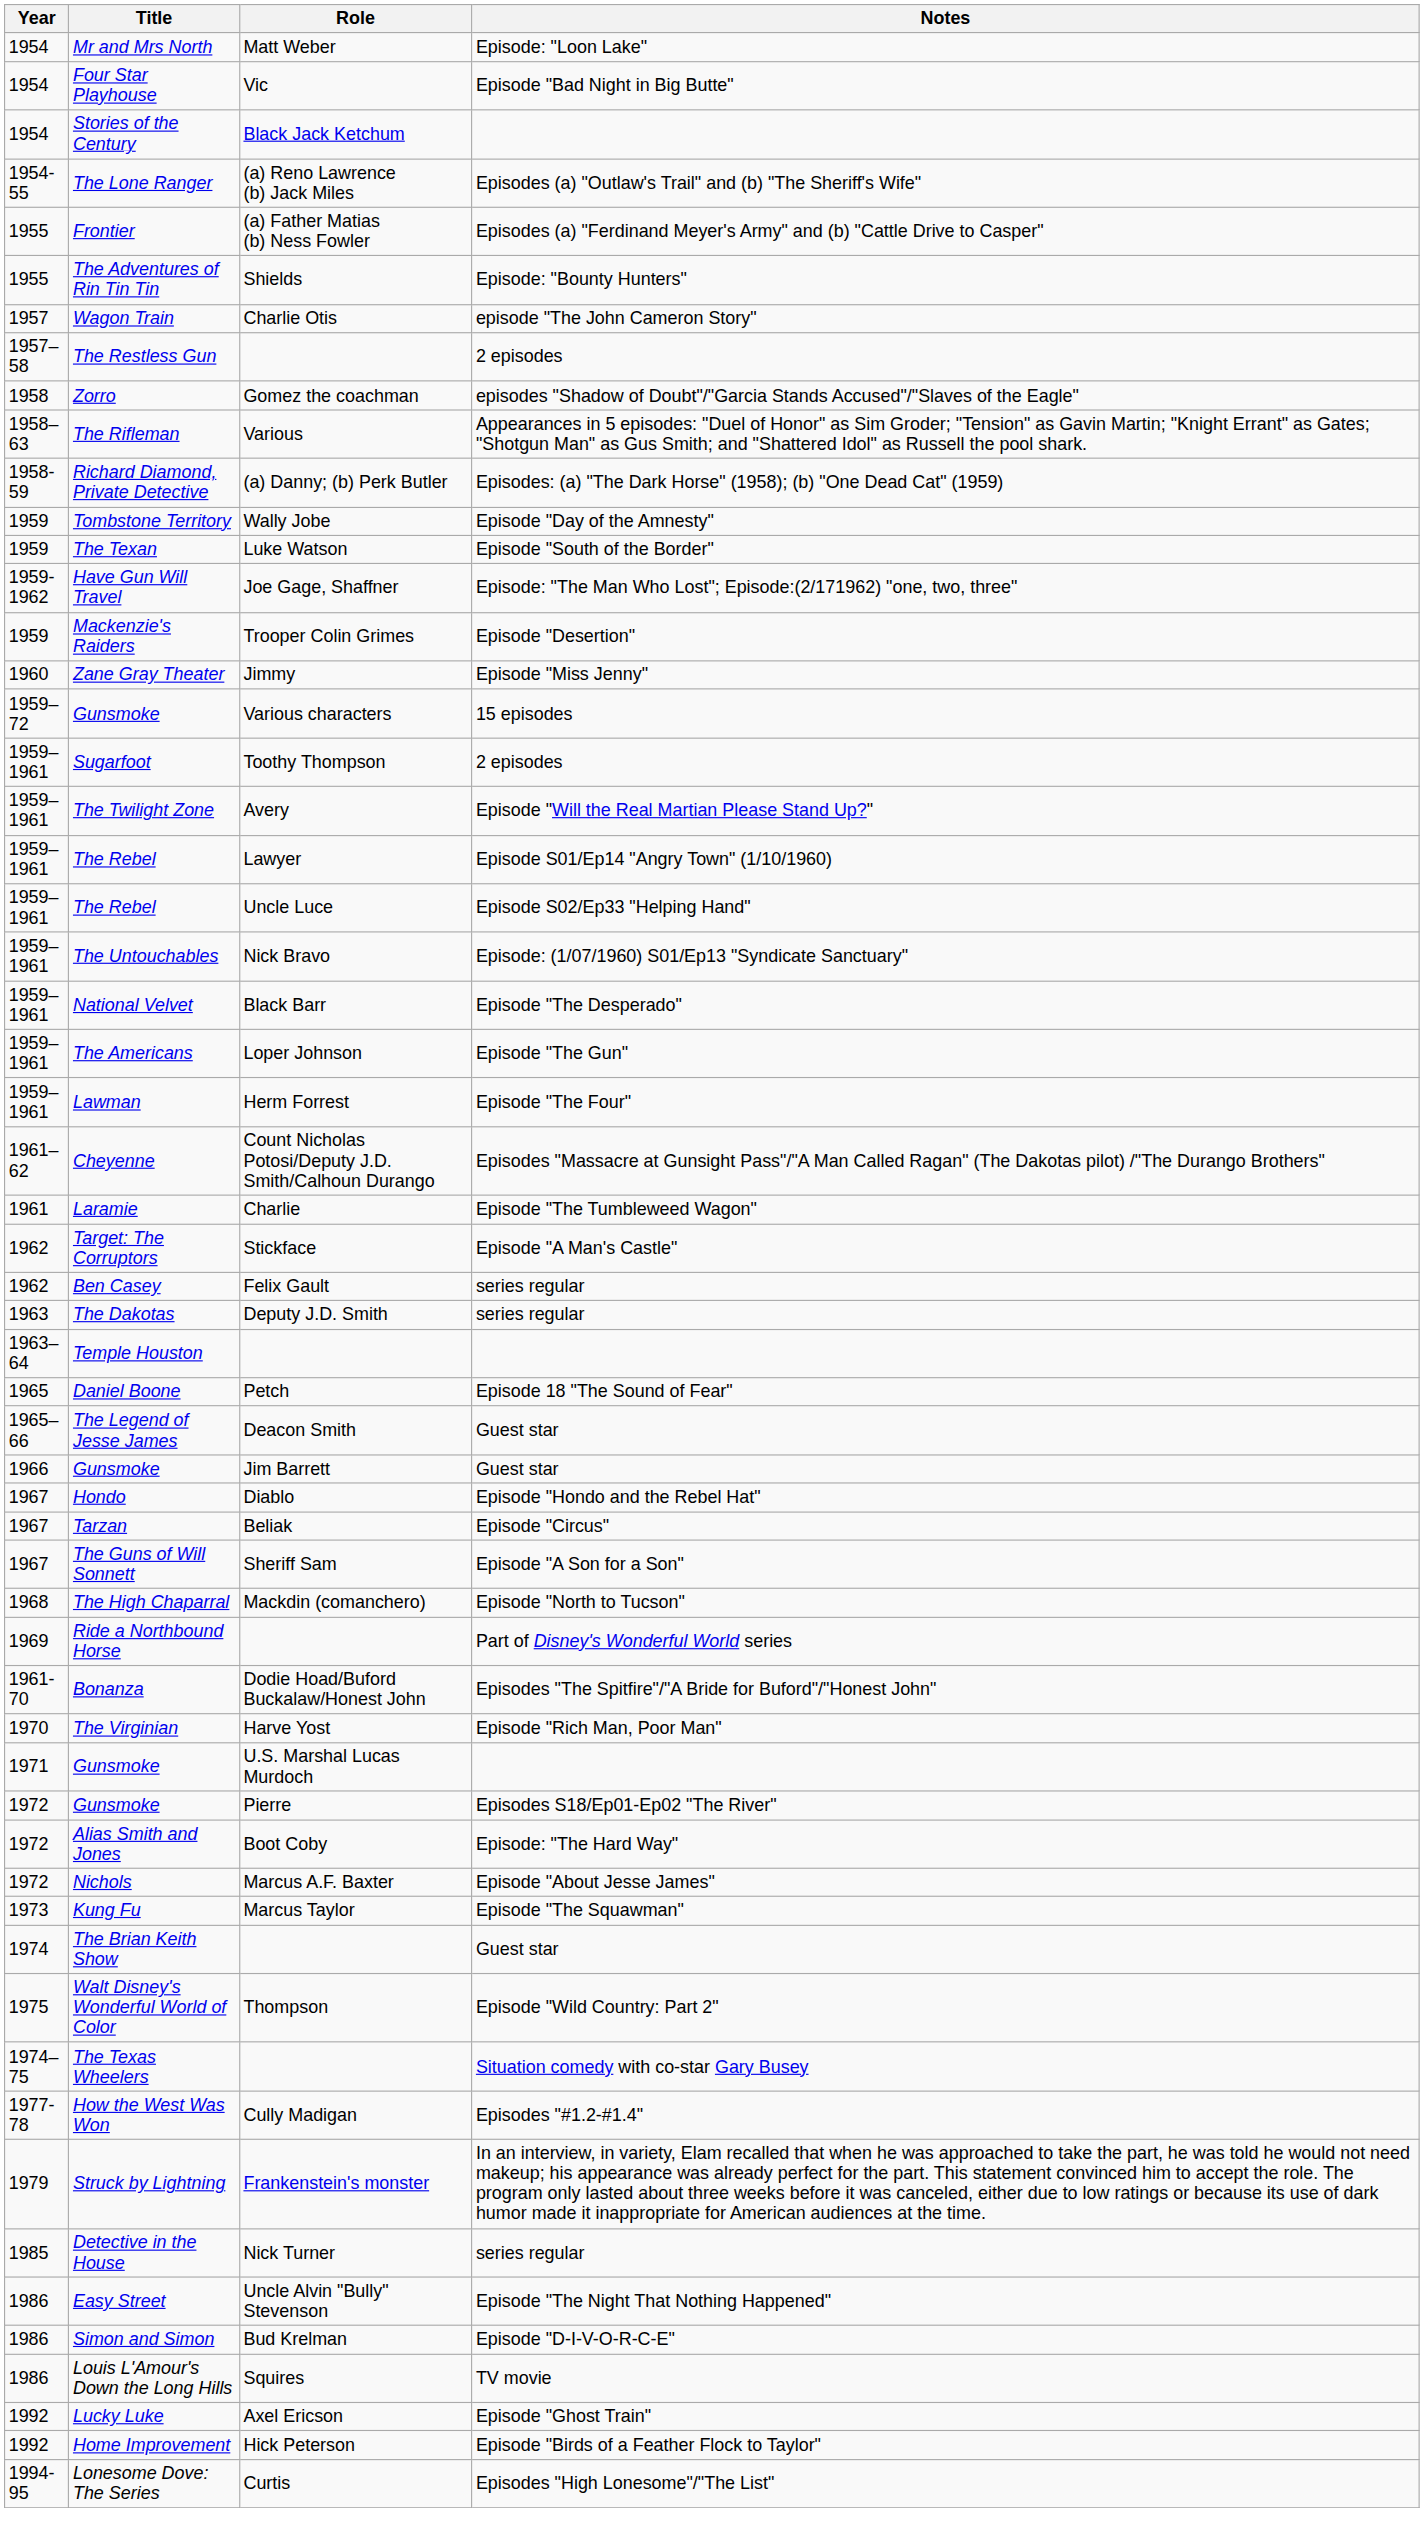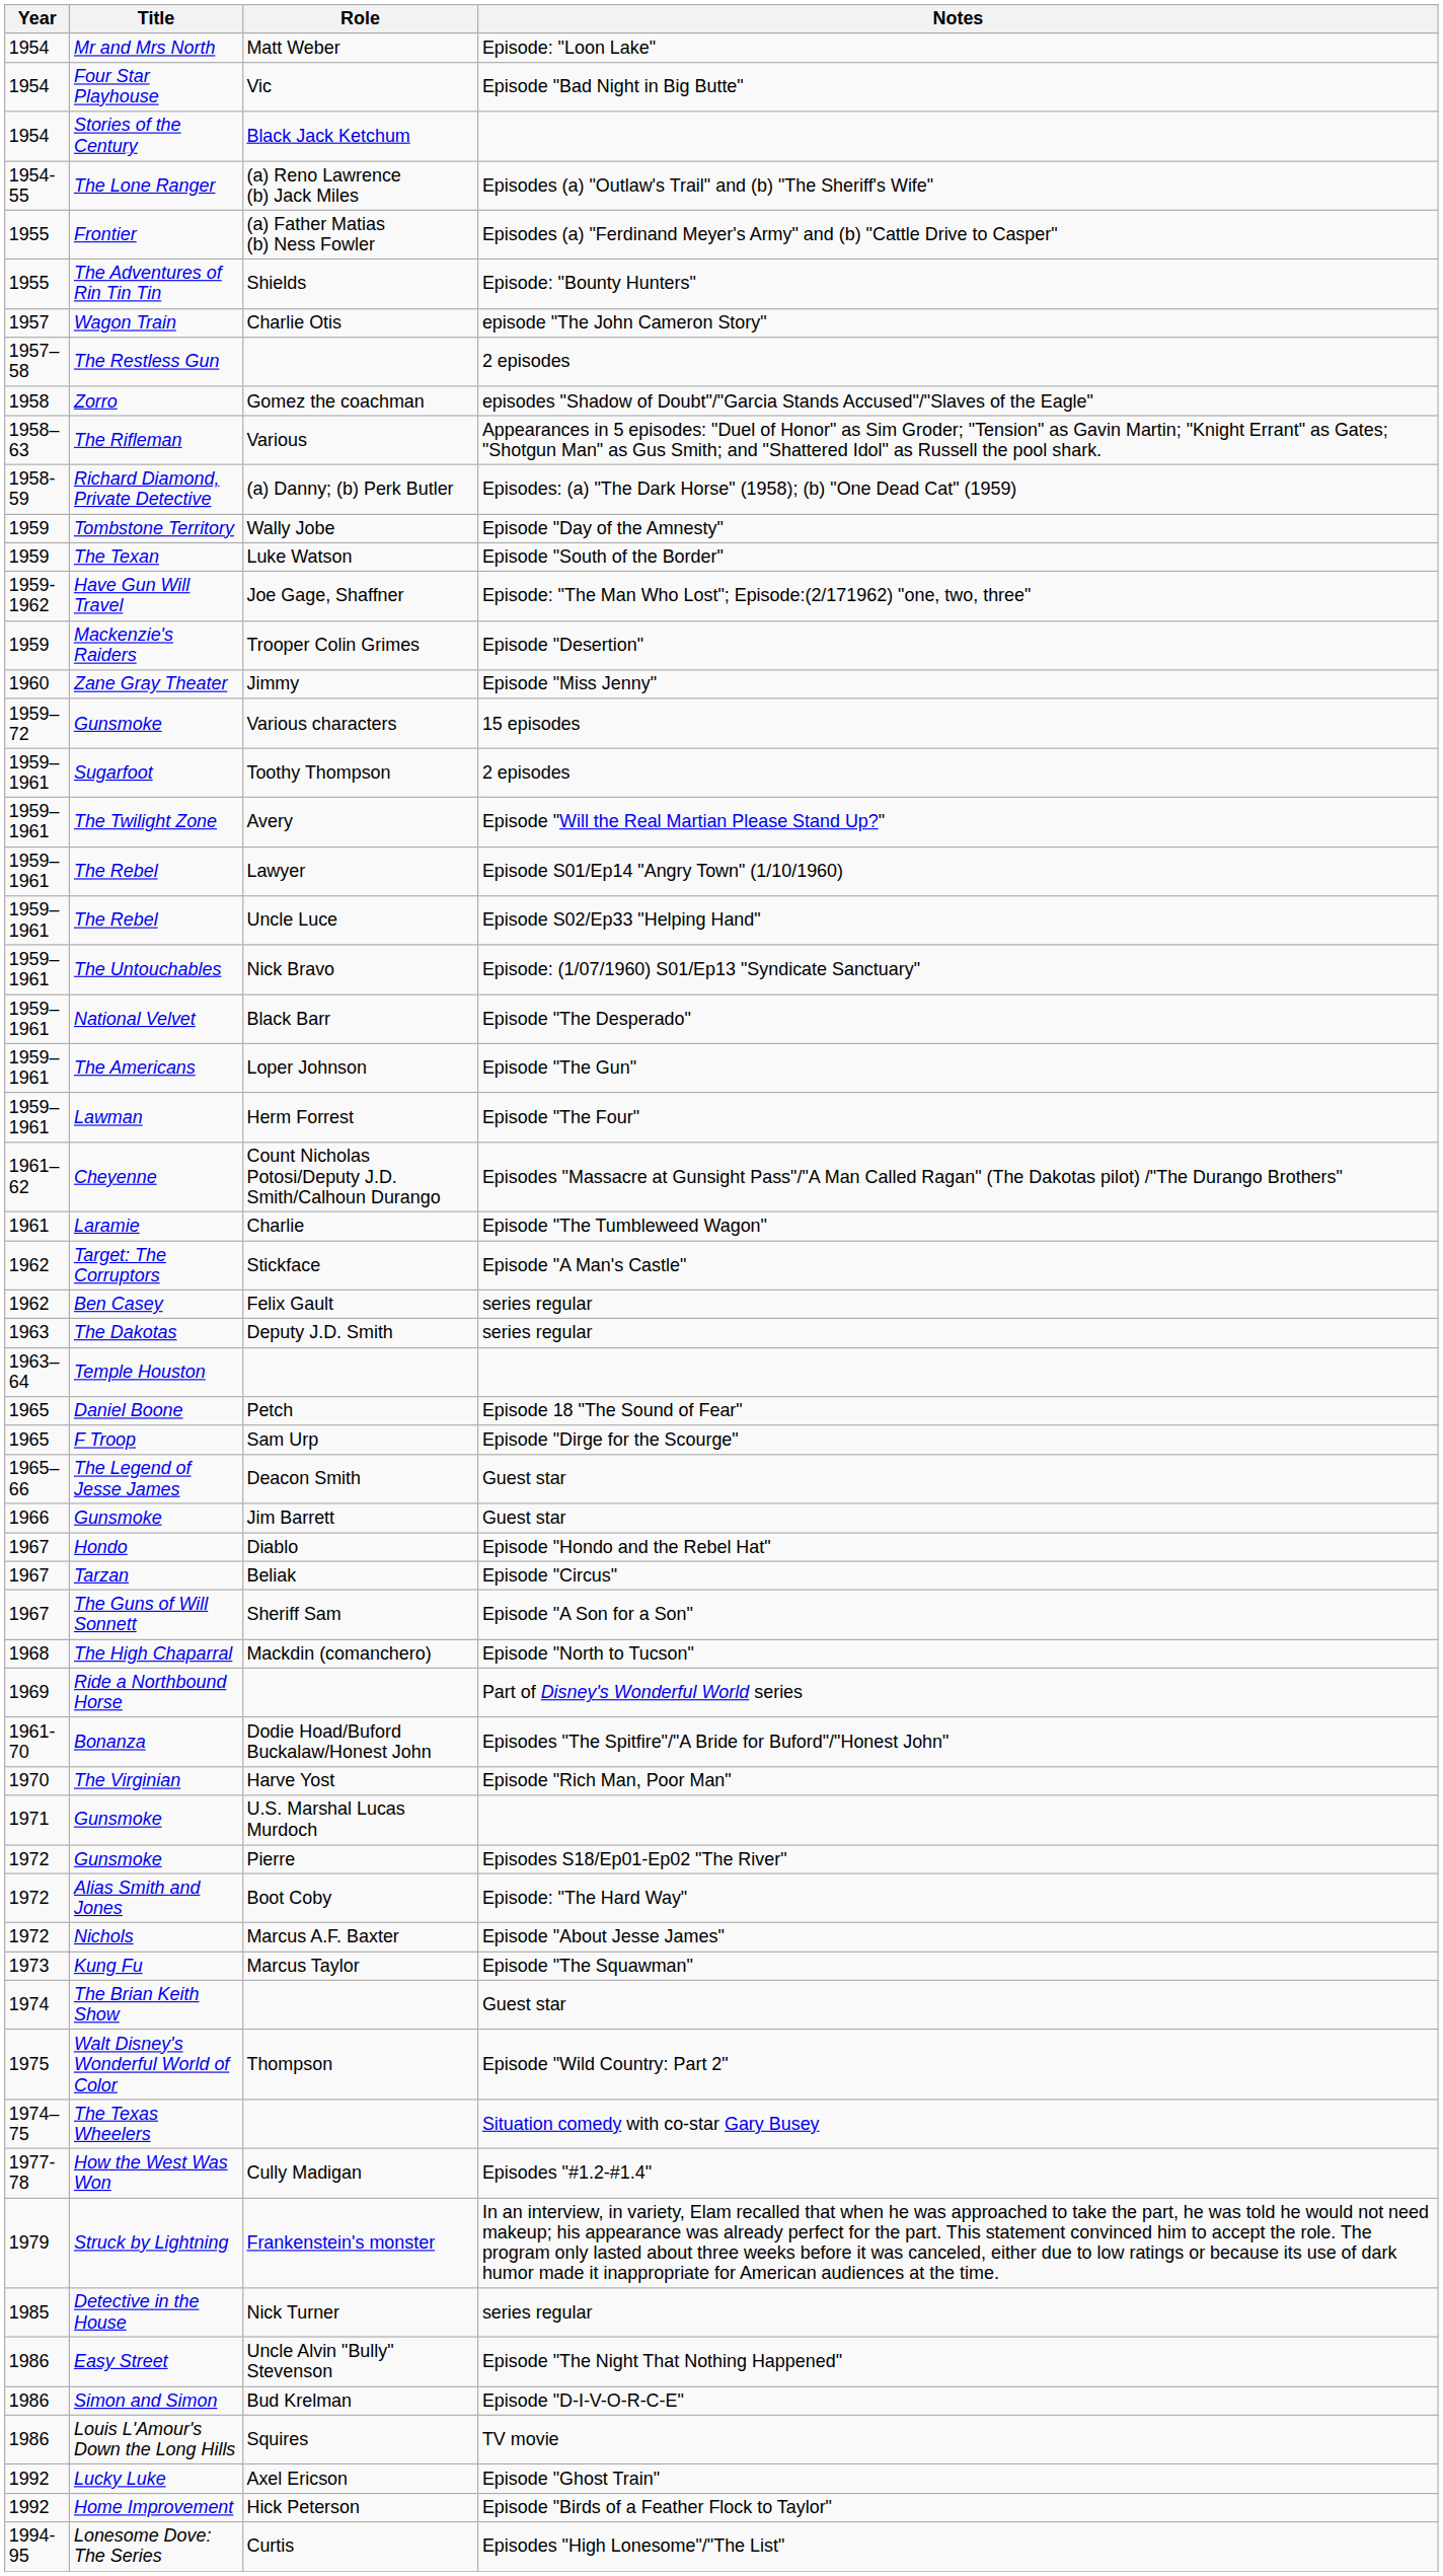 <table class="wikitable sortable" width="100%">
 <tr>
 <th width="50">Year</th>
 <th>Title</th>
 <th>Role</th>
 <th class="unsortable">Notes</th>
 </tr>
 <tr>
 <td>1954</td>
 <td><em><a href='#'>Mr and Mrs North</a></em></td>
 <td>Matt Weber</td>
 <td>Episode: "Loon Lake"</td>
 </tr>
 <tr>
 <td>1954</td>
 <td><em><a href='#'>Four Star Playhouse</a></em></td>
 <td>Vic</td>
 <td>Episode "Bad Night in Big Butte"</td>
 </tr>
 <tr>
 <td>1954</td>
 <td><em><a href='#'>Stories of the Century</a></em></td>
 <td><a href='#'>Black Jack Ketchum</a></td>
 <td></td>
 </tr>
 <tr>
 <td>1954-55</td>
 <td><em><a href='#'>The Lone Ranger</a></em></td>
 <td>(a) Reno Lawrence<br>(b) Jack Miles</td>
 <td>Episodes (a) "Outlaw's Trail" and (b) "The Sheriff's Wife"</td>
 </tr>
 <tr>
 <td>1955</td>
 <td><em><a href='#'>Frontier</a></em></td>
 <td>(a) Father Matias<br>(b) Ness Fowler</td>
 <td>Episodes (a) "Ferdinand Meyer's Army" and (b) "Cattle Drive to Casper"</td>
 </tr>
 <tr>
 <td>1955</td>
 <td><em><a href='#'>The Adventures of Rin Tin Tin</a></em></td>
 <td>Shields</td>
 <td>Episode: "Bounty Hunters"</td>
 </tr>
 <tr>
 <td>1957</td>
 <td><em><a href='#'>Wagon Train</a></em></td>
 <td>Charlie Otis</td>
 <td>episode "The John Cameron Story"</td>
 </tr>
 <tr>
 <td>1957–58</td>
 <td><em><a href='#'>The Restless Gun</a></em></td>
 <td></td>
 <td>2 episodes</td>
 </tr>
 <tr>
 <td>1958</td>
 <td><em><a href='#'>Zorro</a></em></td>
 <td>Gomez the coachman</td>
 <td>episodes "Shadow of Doubt"/"Garcia Stands Accused"/"Slaves of the Eagle"</td>
 </tr>
 <tr>
 <td>1958–63</td>
 <td><em><a href='#'>The Rifleman</a></em></td>
 <td>Various</td>
 <td>Appearances in 5 episodes: "Duel of Honor" as Sim Groder; "Tension" as Gavin Martin; "Knight Errant" as Gates; "Shotgun Man" as Gus Smith; and "Shattered Idol" as Russell the pool shark.</td>
 </tr>
 <tr>
 <td>1958-59</td>
 <td><em><a href='#'>Richard Diamond, Private Detective</a></em></td>
 <td>(a) Danny; (b) Perk Butler</td>
 <td>Episodes: (a) "The Dark Horse" (1958); (b) "One Dead Cat" (1959)</td>
 </tr>
 <tr>
 <td>1959</td>
 <td><em><a href='#'>Tombstone Territory</a></em></td>
 <td>Wally Jobe</td>
 <td>Episode "Day of the Amnesty"</td>
 </tr>
 <tr>
 <td>1959</td>
 <td><em><a href='#'>The Texan</a></em></td>
 <td>Luke Watson</td>
 <td>Episode "South of the Border"</td>
 </tr>
 <tr>
 <td>1959-1962</td>
 <td><em><a href='#'>Have Gun Will Travel</a></em></td>
 <td>Joe Gage, Shaffner</td>
 <td>Episode: "The Man Who Lost";  Episode:(2/171962) "one, two, three"</td>
 </tr>
 <tr>
 <td>1959</td>
 <td><em><a href='#'>Mackenzie's Raiders</a></em></td>
 <td>Trooper Colin Grimes</td>
 <td>Episode "Desertion"</td>
 </tr>
 <tr>
 <td>1960</td>
 <td><em><a href='#'>Zane Gray Theater</a></em></td>
 <td>Jimmy</td>
 <td>Episode "Miss Jenny"</td>
 </tr>
 <tr>
 <td>1959–72</td>
 <td><em><a href='#'>Gunsmoke</a></em></td>
 <td>Various characters</td>
 <td>15 episodes</td>
 </tr>
 <tr>
 <td>1959–1961</td>
 <td><em><a href='#'>Sugarfoot</a></em></td>
 <td>Toothy Thompson</td>
 <td>2 episodes</td>
 </tr>
 <tr>
 <td>1959–1961</td>
 <td><em><a href='#'>The Twilight Zone</a></em></td>
 <td>Avery</td>
 <td>Episode "<a href='#'>Will the Real Martian Please Stand Up?</a>"</td>
 </tr>
 <tr>
 <td>1959–1961</td>
 <td><em><a href='#'>The Rebel</a></em></td>
 <td>Lawyer</td>
 <td>Episode S01/Ep14 "Angry Town" (1/10/1960)</td>
 </tr>
 <tr>
 <td>1959–1961</td>
 <td><em><a href='#'>The Rebel</a></em></td>
 <td>Uncle Luce</td>
 <td>Episode S02/Ep33 "Helping Hand"</td>
 </tr>
 <tr>
 <td>1959–1961</td>
 <td><em><a href='#'>The Untouchables</a></em></td>
 <td>Nick Bravo</td>
 <td>Episode: (1/07/1960) S01/Ep13 "Syndicate Sanctuary"</td>
 </tr>
 <tr>
 <td>1959–1961</td>
 <td><em><a href='#'>National Velvet</a></em></td>
 <td>Black Barr</td>
 <td>Episode "The Desperado"</td>
 </tr>
 <tr>
 <td>1959–1961</td>
 <td><em><a href='#'>The Americans</a></em></td>
 <td>Loper Johnson</td>
 <td>Episode "The Gun"</td>
 </tr>
 <tr>
 <td>1959–1961</td>
 <td><em><a href='#'>Lawman</a></em></td>
 <td>Herm Forrest</td>
 <td>Episode "The Four"</td>
 </tr>
 <tr>
 <td>1961–62</td>
 <td><em><a href='#'>Cheyenne</a></em></td>
 <td>Count Nicholas Potosi/Deputy J.D. Smith/Calhoun Durango</td>
 <td>Episodes "Massacre at Gunsight Pass"/"A Man Called Ragan" (The Dakotas pilot) /"The Durango Brothers"</td>
 </tr>
 <tr>
 <td>1961</td>
 <td><em><a href='#'>Laramie</a></em></td>
 <td>Charlie</td>
 <td>Episode "The Tumbleweed Wagon"</td>
 </tr>
 <tr>
 <td>1962</td>
 <td><em><a href='#'>Target: The Corruptors</a></em></td>
 <td>Stickface</td>
 <td>Episode "A Man's Castle"</td>
 </tr>
 <tr>
 <td>1962</td>
 <td><em><a href='#'>Ben Casey</a></em></td>
 <td>Felix Gault</td>
 <td>series regular</td>
 </tr>
 <tr>
 <td>1963</td>
 <td><em><a href='#'>The Dakotas</a></em></td>
 <td>Deputy J.D. Smith</td>
 <td>series regular</td>
 </tr>
 <tr>
 <td>1963–64</td>
 <td><em><a href='#'>Temple Houston</a></em></td>
 <td></td>
 <td></td>
 </tr>
 <tr>
 <td>1965</td>
 <td><em><a href='#'>Daniel Boone</a></em></td>
 <td>Petch</td>
 <td>Episode 18 "The Sound of Fear"</td>
 </tr>
 <tr>
+<td>1965</td>
+<td><em><a href='#'>F Troop</a></em></td>
+<td>Sam Urp</td>
+<td>Episode "Dirge for the Scourge"</td>
+</tr>
+<tr>
 <td>1965–66</td>
 <td><em><a href='#'>The Legend of Jesse James</a></em></td>
 <td>Deacon Smith</td>
 <td>Guest star</td>
 </tr>
 <tr>
 <td>1966</td>
 <td><em><a href='#'>Gunsmoke</a></em></td>
 <td>Jim Barrett</td>
 <td>Guest star</td>
 </tr>
 <tr>
 <td>1967</td>
 <td><em><a href='#'>Hondo</a></em></td>
 <td>Diablo</td>
 <td>Episode "Hondo and the Rebel Hat"</td>
 </tr>
 <tr>
 <td>1967</td>
 <td><em><a href='#'>Tarzan</a></em></td>
 <td>Beliak</td>
 <td>Episode "Circus"</td>
 </tr>
 <tr>
 <td>1967</td>
 <td><em><a href='#'>The Guns of Will Sonnett</a></em></td>
 <td>Sheriff Sam</td>
 <td>Episode "A Son for a Son"</td>
 </tr>
 <tr>
 <td>1968</td>
 <td><em><a href='#'>The High Chaparral</a></em></td>
 <td>Mackdin (comanchero)</td>
 <td>Episode "North to Tucson"</td>
 </tr>
 <tr>
 <td>1969</td>
 <td><em><a href='#'>Ride a Northbound Horse</a></em></td>
 <td></td>
 <td>Part of <em><a href='#'>Disney's Wonderful World</a></em> series</td>
 </tr>
 <tr>
 <td>1961-70</td>
 <td><em><a href='#'>Bonanza</a></em></td>
 <td>Dodie Hoad/Buford Buckalaw/Honest John</td>
 <td>Episodes "The Spitfire"/"A Bride for Buford"/"Honest John"</td>
 </tr>
 <tr>
 <td>1970</td>
 <td><em><a href='#'>The Virginian</a></em></td>
 <td>Harve Yost</td>
 <td>Episode "Rich Man, Poor Man"</td>
 </tr>
 <tr>
 <td>1971</td>
 <td><em><a href='#'>Gunsmoke</a></em></td>
 <td>U.S. Marshal Lucas Murdoch</td>
 <td></td>
 </tr>
 <tr>
 <td>1972</td>
 <td><em><a href='#'>Gunsmoke</a></em></td>
 <td>Pierre</td>
 <td>Episodes S18/Ep01-Ep02 "The River"</td>
 </tr>
 <tr>
 <td>1972</td>
 <td><em><a href='#'>Alias Smith and Jones</a></em></td>
 <td>Boot Coby</td>
 <td>Episode: "The Hard Way"</td>
 </tr>
 <tr>
 <td>1972</td>
 <td><em><a href='#'>Nichols</a></em></td>
 <td>Marcus A.F. Baxter</td>
 <td>Episode "About Jesse James"</td>
 </tr>
 <tr>
 <td>1973</td>
 <td><em><a href='#'>Kung Fu</a></em></td>
 <td>Marcus Taylor</td>
 <td>Episode "The Squawman"</td>
 </tr>
 <tr>
 <td>1974</td>
 <td><em><a href='#'>The Brian Keith Show</a></em></td>
 <td></td>
 <td>Guest star</td>
 </tr>
 <tr>
 <td>1975</td>
 <td><em><a href='#'>Walt Disney's Wonderful World of Color</a></em></td>
 <td>Thompson</td>
 <td>Episode "Wild Country: Part 2"</td>
 </tr>
 <tr>
 <td>1974–75</td>
 <td><em><a href='#'>The Texas Wheelers</a></em></td>
 <td></td>
 <td><a href='#'>Situation comedy</a> with co-star <a href='#'>Gary Busey</a></td>
 </tr>
 <tr>
 <td>1977-78</td>
 <td><em><a href='#'>How the West Was Won</a></em></td>
 <td>Cully Madigan</td>
 <td>Episodes "#1.2-#1.4"</td>
 </tr>
 <tr>
 <td>1979</td>
 <td><em><a href='#'>Struck by Lightning</a></em></td>
 <td><a href='#'>Frankenstein's monster</a></td>
 <td>In an interview, in variety, Elam recalled that when he was approached to take the part, he was told he would not need makeup; his appearance was already perfect for the part. This statement convinced him to accept the role. The program only lasted about three weeks before it was canceled, either due to low ratings or because its use of dark humor made it inappropriate for American audiences at the time.</td>
 </tr>
 <tr>
 <td>1985</td>
 <td><em><a href='#'>Detective in the House</a></em></td>
 <td>Nick Turner</td>
 <td>series regular</td>
 </tr>
 <tr>
 <td>1986</td>
 <td><em><a href='#'>Easy Street</a></em></td>
 <td>Uncle Alvin "Bully" Stevenson</td>
 <td>Episode "The Night That Nothing Happened"</td>
 </tr>
 <tr>
 <td>1986</td>
 <td><em><a href='#'>Simon and Simon</a></em></td>
 <td>Bud Krelman</td>
 <td>Episode "D-I-V-O-R-C-E"</td>
 </tr>
 <tr>
 <td>1986</td>
 <td><em>Louis L'Amour's Down the Long Hills</em></td>
 <td>Squires</td>
 <td>TV movie</td>
 </tr>
 <tr>
 <td>1992</td>
 <td><em><a href='#'>Lucky Luke</a></em></td>
 <td>Axel Ericson</td>
 <td>Episode "Ghost Train"</td>
 </tr>
 <tr>
 <td>1992</td>
 <td><em><a href='#'>Home Improvement</a></em></td>
 <td>Hick Peterson</td>
 <td>Episode "Birds of a Feather Flock to Taylor"</td>
 </tr>
 <tr>
 <td>1994-95</td>
 <td><em>Lonesome Dove: The Series</em></td>
 <td>Curtis</td>
 <td>Episodes "High Lonesome"/"The List"</td>
 </tr>
 </table>
